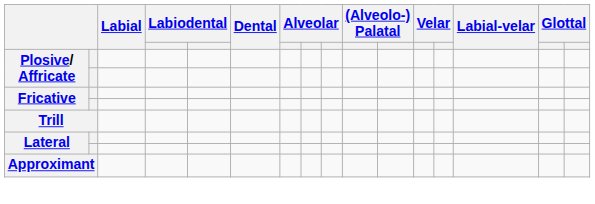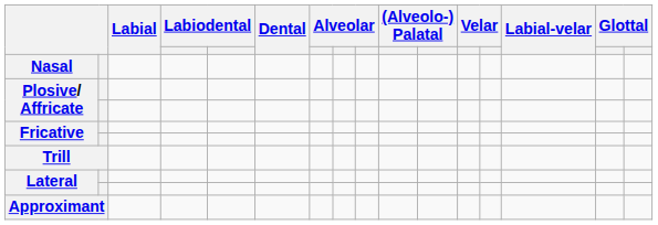 <table class="wikitable" style="text-align:center;">
 <tr>
 <th colspan="2" rowspan="2"></th>
 <th rowspan="2"><a href='#'>Labial</a></th>
 <th colspan="2"><a href='#'>Labiodental</a></th>
 <th rowspan="2"><a href='#'>Dental</a></th>
 <th colspan="3"><a href='#'>Alveolar</a></th>
 <th colspan="2"><a href='#'>(Alveolo-)</a><br><a href='#'>Palatal</a></th>
 <th colspan="2"><a href='#'>Velar</a></th>
 <th rowspan="2"><a href='#'>Labial-velar</a></th>
 <th colspan="2"><a href='#'>Glottal</a></th>
 </tr>
 <tr>
 <th></th>
 <th></th>
 <th></th>
 <th></th>
 <th></th>
 <th></th>
 <th></th>
 <th></th>
 <th></th>
 <th></th>
 <th></th>
+</tr>
+<tr>
+<th><a href='#'>Nasal</a></th>
+<th></th>
+<td></td>
+<td></td>
+<td></td>
+<td></td>
+<td></td>
+<td></td>
+<td></td>
+<td></td>
+<td></td>
+<td></td>
+<td></td>
+<td></td>
+<td></td>
+<td></td>
 </tr>
 <tr>
 <th rowspan="2"><a href='#'>Plosive</a>/<br><a href='#'>Affricate</a></th>
 <th></th>
 <td></td>
 <td></td>
 <td></td>
 <td></td>
 <td></td>
 <td></td>
 <td></td>
 <td></td>
 <td></td>
 <td></td>
 <td></td>
 <td></td>
 <td></td>
 <td></td>
 </tr>
 <tr>
 <th></th>
 <td></td>
 <td></td>
 <td></td>
 <td></td>
 <td></td>
 <td></td>
 <td></td>
 <td></td>
 <td></td>
 <td></td>
 <td></td>
 <td></td>
 <td></td>
 <td></td>
 </tr>
 <tr>
 <th rowspan="2"><a href='#'>Fricative</a></th>
 <th></th>
 <td></td>
 <td></td>
 <td></td>
 <td></td>
 <td></td>
 <td></td>
 <td></td>
 <td></td>
 <td></td>
 <td></td>
 <td></td>
 <td></td>
 <td></td>
 <td></td>
 </tr>
 <tr>
 <th></th>
 <td></td>
 <td></td>
 <td></td>
 <td></td>
 <td></td>
 <td></td>
 <td></td>
 <td></td>
 <td></td>
 <td></td>
 <td></td>
 <td></td>
 <td></td>
 <td></td>
 </tr>
 <tr>
 <th colspan="2"><a href='#'>Trill</a></th>
 <td></td>
 <td></td>
 <td></td>
 <td></td>
 <td></td>
 <td></td>
 <td></td>
 <td></td>
 <td></td>
 <td></td>
 <td></td>
 <td></td>
 <td></td>
 <td></td>
 </tr>
 <tr>
 <th rowspan="2"><a href='#'>Lateral</a></th>
 <th></th>
 <td></td>
 <td></td>
 <td></td>
 <td></td>
 <td></td>
 <td></td>
 <td></td>
 <td></td>
 <td></td>
 <td></td>
 <td></td>
 <td></td>
 <td></td>
 <td></td>
 </tr>
 <tr>
 <th></th>
 <td></td>
 <td></td>
 <td></td>
 <td></td>
 <td></td>
 <td></td>
 <td></td>
 <td></td>
 <td></td>
 <td></td>
 <td></td>
 <td></td>
 <td></td>
 <td></td>
 </tr>
 <tr>
 <th colspan="2"><a href='#'>Approximant</a></th>
 <td></td>
 <td></td>
 <td></td>
 <td></td>
 <td></td>
 <td></td>
 <td></td>
 <td></td>
 <td></td>
 <td></td>
 <td></td>
 <td></td>
 <td></td>
 <td></td>
 </tr>
 </table>
